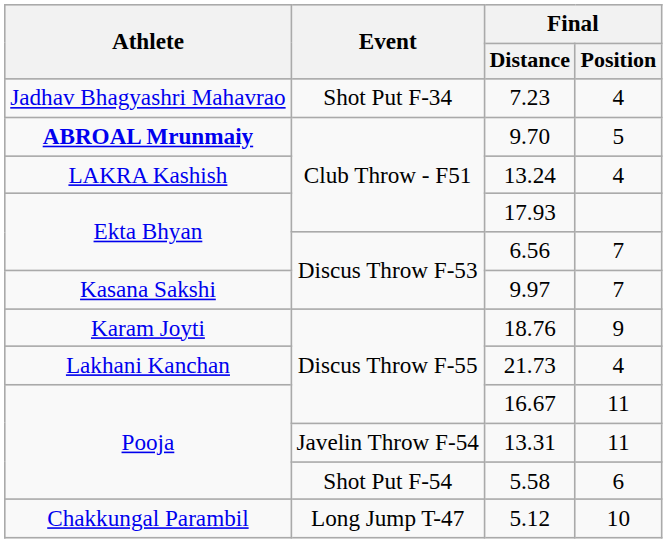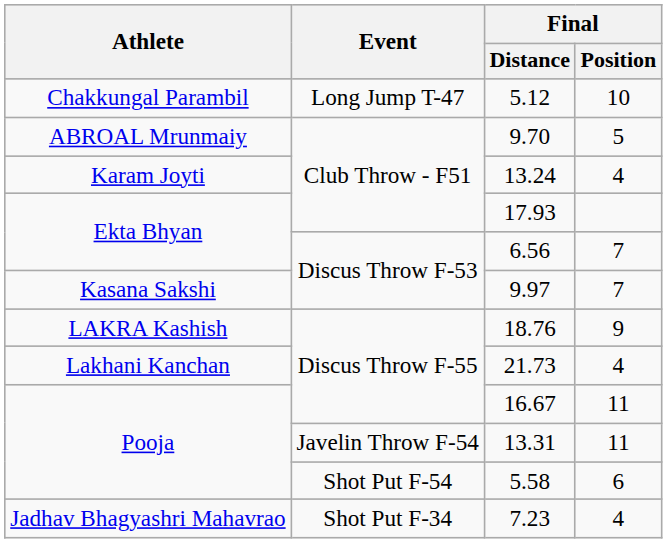 <table class="wikitable" style="text-align:center; font-size:90%">
 <tr>
 <th rowspan="2">Athlete</th>
 <th rowspan="2">Event</th>
 <th colspan="2">Final</th>
 </tr>
 <tr style="font-size:95%">
 <th>Distance</th>
 <th>Position</th>
 </tr>
 <tr>
-<td><a href='#'>Jadhav Bhagyashri Mahavrao</a></td>
-<td>Shot Put F-34</td>
-<td>7.23</td>
-<td>4</td>
+<td><a href='#'>Chakkungal Parambil</a></td>
+<td>Long Jump T-47</td>
+<td>5.12</td>
+<td>10</td>
 </tr>
 <tr>
-<td><strong><a href='#'>ABROAL Mrunmaiy</a></strong></td>
+<td><a href='#'>ABROAL Mrunmaiy</a></td>
 <td rowspan=3>Club Throw - F51</td>
 <td>9.70</td>
 <td>5</td>
 </tr>
 <tr>
-<td><a href='#'>LAKRA Kashish</a></td>
+<td><a href='#'>Karam Joyti</a></td>
 <td>13.24</td>
 <td>4</td>
 </tr>
 <tr>
 <td rowspan=2><a href='#'>Ekta Bhyan</a></td>
 <td>17.93</td>
 <td></td>
 </tr>
 <tr>
 <td rowspan=2>Discus Throw F-53</td>
 <td>6.56</td>
 <td>7</td>
 </tr>
 <tr>
 <td><a href='#'>Kasana Sakshi</a></td>
 <td>9.97</td>
 <td>7</td>
 </tr>
 <tr>
-<td><a href='#'>Karam Joyti</a></td>
+<td><a href='#'>LAKRA Kashish</a></td>
 <td rowspan=3>Discus Throw F-55</td>
 <td>18.76</td>
 <td>9</td>
 </tr>
 <tr>
 <td><a href='#'>Lakhani Kanchan</a></td>
 <td>21.73</td>
 <td>4</td>
 </tr>
 <tr>
 <td rowspan=3><a href='#'>Pooja</a></td>
 <td>16.67</td>
 <td>11</td>
 </tr>
 <tr>
 <td>Javelin Throw F-54</td>
 <td>13.31</td>
 <td>11</td>
 </tr>
 <tr>
 <td>Shot Put F-54</td>
 <td>5.58</td>
 <td>6</td>
 </tr>
 <tr>
-<td><a href='#'>Chakkungal Parambil</a></td>
-<td>Long Jump T-47</td>
-<td>5.12</td>
-<td>10</td>
+<td><a href='#'>Jadhav Bhagyashri Mahavrao</a></td>
+<td>Shot Put F-34</td>
+<td>7.23</td>
+<td>4</td>
 </tr>
 </table>
